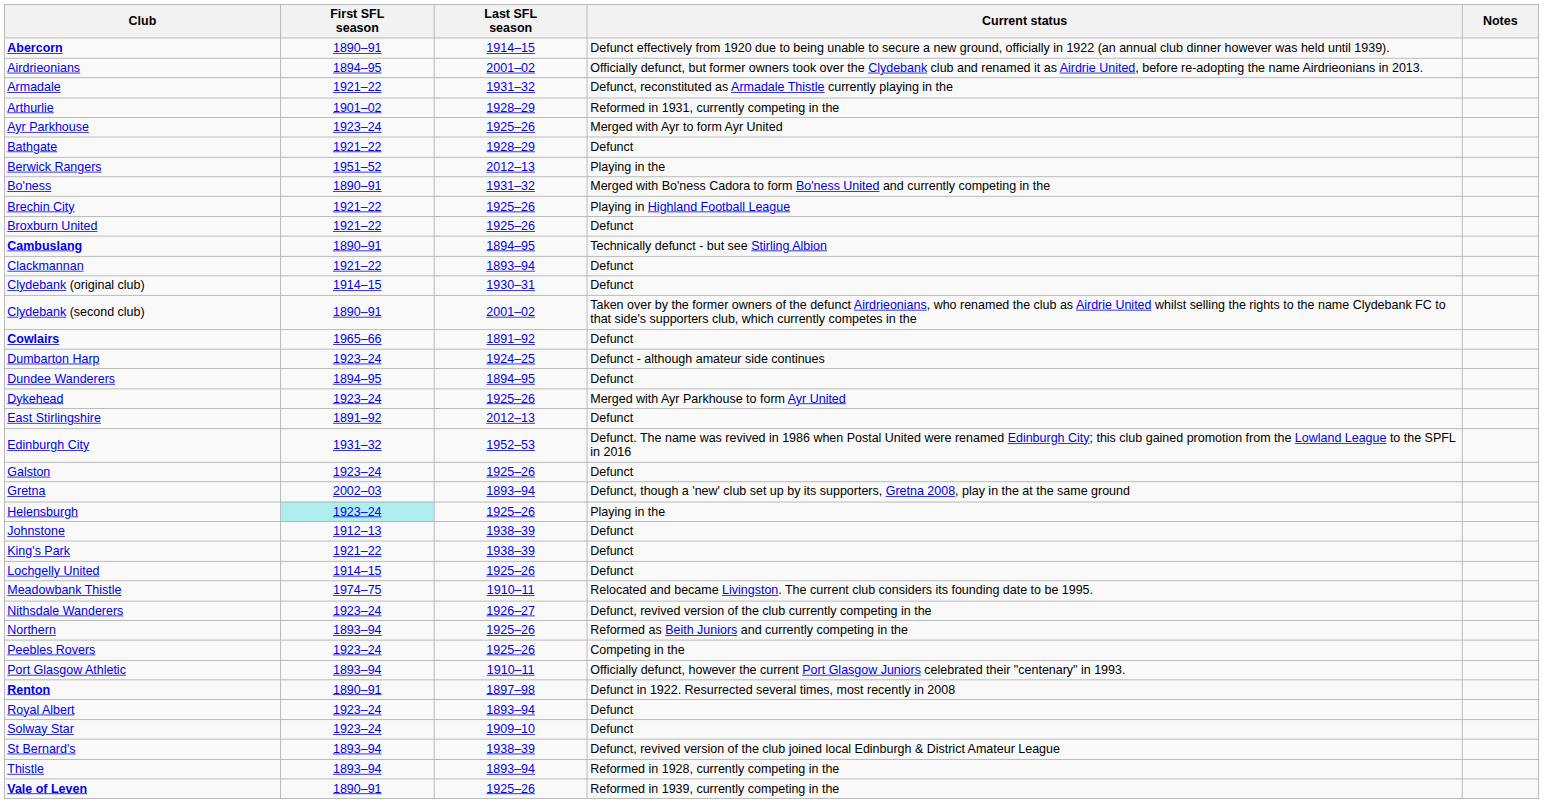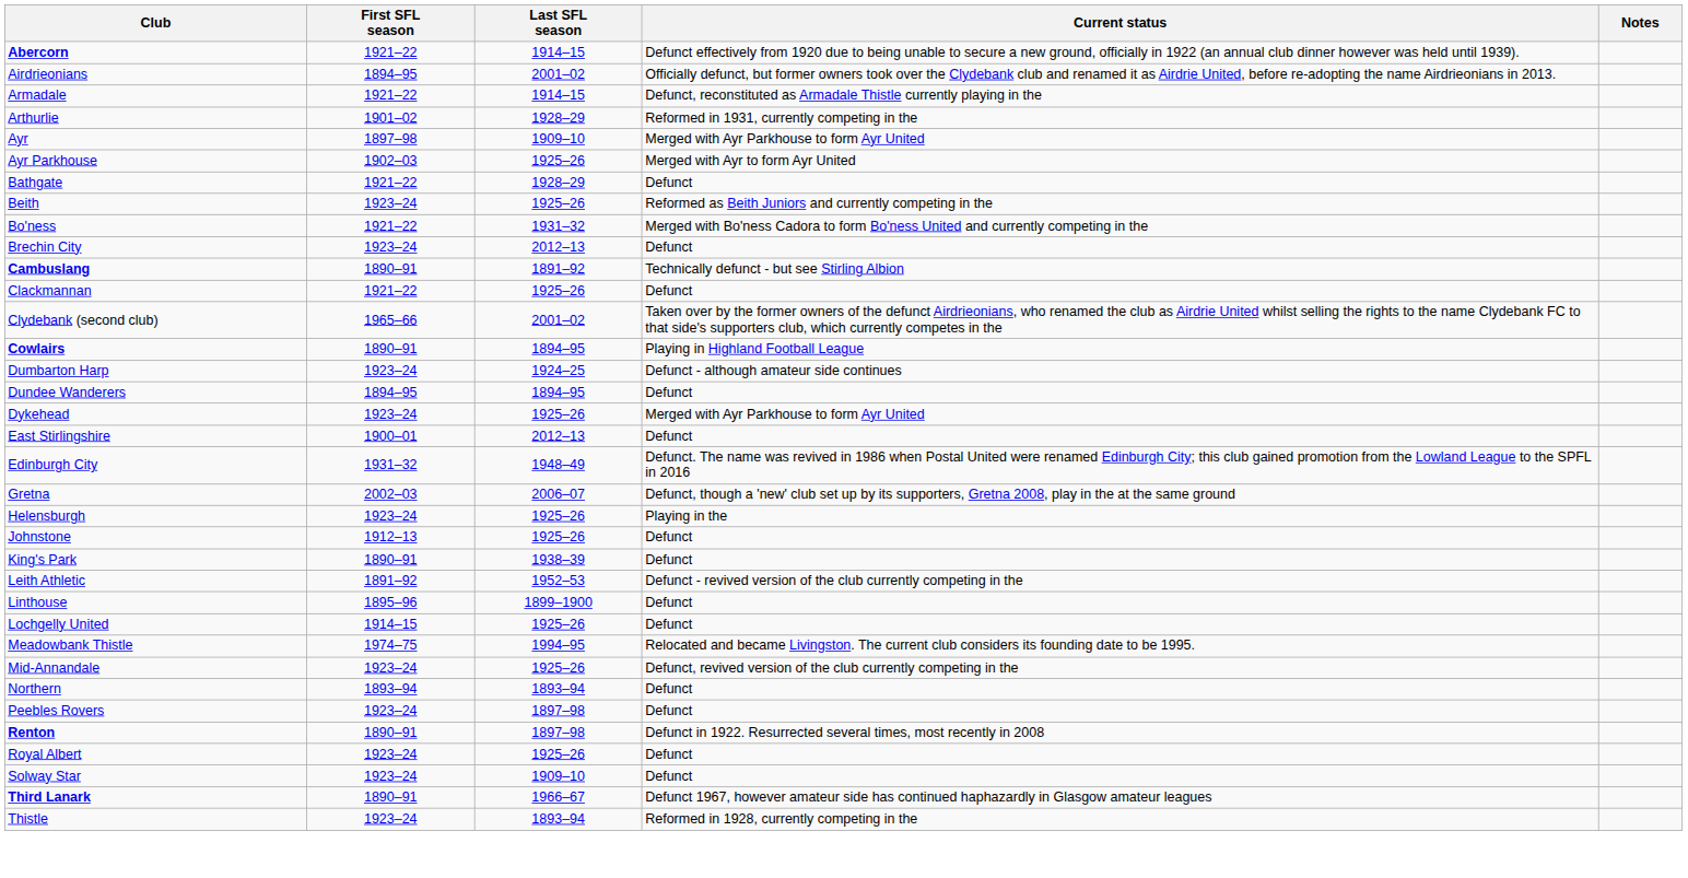 <table class="wikitable sortable" style="text-align:left">
 <tr>
 <th width=18%>Club</th>
 <th width=10%>First SFL<br>season</th>
 <th width=10%>Last SFL<br>season</th>
 <th width=57%>Current status</th>
 <th width=7%>Notes</th>
 </tr>
 <tr>
 <td align=left><strong><a href='#'>Abercorn</a></strong></td>
-<td align=center><a href='#'>1890–91</a></td>
+<td align=center><a href='#'>1921–22</a></td>
 <td align=center><a href='#'>1914–15</a></td>
 <td>Defunct effectively from 1920 due to being unable to secure a new ground, officially in 1922 (an annual club dinner however was held until 1939).</td>
 <td align=center></td>
 </tr>
 <tr>
 <td align=left><a href='#'>Airdrieonians</a></td>
 <td align=center><a href='#'>1894–95</a></td>
 <td align=center><a href='#'>2001–02</a></td>
 <td>Officially defunct, but former owners took over the <a href='#'>Clydebank</a> club and renamed it as <a href='#'>Airdrie United</a>, before re-adopting the name Airdrieonians in 2013.</td>
 <td align=center></td>
 </tr>
 <tr>
 <td align=left><a href='#'>Armadale</a></td>
 <td align=center><a href='#'>1921–22</a></td>
-<td align=center><a href='#'>1931–32</a></td>
+<td align=center><a href='#'>1914–15</a></td>
 <td>Defunct, reconstituted as <a href='#'>Armadale Thistle</a> currently playing in the </td>
 <td align="center"></td>
 </tr>
 <tr>
 <td align=left><a href='#'>Arthurlie</a></td>
 <td align=center><a href='#'>1901–02</a></td>
 <td align=center><a href='#'>1928–29</a></td>
 <td>Reformed in 1931, currently competing in the </td>
 <td align="center"></td>
 </tr>
 <tr>
+<td align=left><a href='#'>Ayr</a></td>
+<td align=center><a href='#'>1897–98</a></td>
+<td align=center><a href='#'>1909–10</a></td>
+<td>Merged with Ayr Parkhouse to form <a href='#'>Ayr United</a></td>
+<td align=center></td>
+</tr>
+<tr>
 <td align=left><a href='#'>Ayr Parkhouse</a></td>
-<td align=center><a href='#'>1923–24</a></td>
+<td align=center><a href='#'>1902–03</a></td>
 <td align=center><a href='#'>1925–26</a></td>
 <td>Merged with Ayr to form Ayr United</td>
 <td align=center></td>
 </tr>
 <tr>
 <td align=left><a href='#'>Bathgate</a></td>
 <td align=center><a href='#'>1921–22</a></td>
 <td align=center><a href='#'>1928–29</a></td>
 <td>Defunct</td>
 <td align=center></td>
 </tr>
 <tr>
-<td align=left><a href='#'>Berwick Rangers</a></td>
-<td align=center><a href='#'>1951–52</a></td>
-<td align=center><a href='#'>2012–13</a></td>
-<td>Playing in the </td>
+<td align=left><a href='#'>Beith</a></td>
+<td align=center><a href='#'>1923–24</a></td>
+<td align=center><a href='#'>1925–26</a></td>
+<td>Reformed as <a href='#'>Beith Juniors</a> and currently competing in the </td>
 <td align="center"></td>
 </tr>
 <tr>
 <td align=left><a href='#'>Bo'ness</a></td>
-<td align=center><a href='#'>1890–91</a></td>
+<td align=center><a href='#'>1921–22</a></td>
 <td align=center><a href='#'>1931–32</a></td>
 <td>Merged with Bo'ness Cadora to form <a href='#'>Bo'ness United</a> and currently competing in the </td>
 <td align="center"></td>
 </tr>
 <tr>
 <td align=left><a href='#'>Brechin City</a></td>
-<td align=center><a href='#'>1921–22</a></td>
-<td align=center><a href='#'>1925–26</a></td>
-<td>Playing in <a href='#'>Highland Football League</a></td>
+<td align=center><a href='#'>1923–24</a></td>
+<td align=center><a href='#'>2012–13</a></td>
+<td>Defunct</td>
 <td align=center></td>
 </tr>
 <tr>
-<td align=left><a href='#'>Broxburn United</a></td>
+<td align=left><strong><a href='#'>Cambuslang</a></strong></td>
+<td align=center><a href='#'>1890–91</a></td>
+<td align=center><a href='#'>1891–92</a></td>
+<td>Technically defunct - but see <a href='#'>Stirling Albion</a></td>
+<td align=center></td>
+</tr>
+<tr>
+<td align=left><a href='#'>Clackmannan</a></td>
 <td align=center><a href='#'>1921–22</a></td>
 <td align=center><a href='#'>1925–26</a></td>
 <td>Defunct</td>
 <td align=center></td>
 </tr>
 <tr>
-<td align=left><strong><a href='#'>Cambuslang</a></strong></td>
-<td align=center><a href='#'>1890–91</a></td>
-<td align=center><a href='#'>1894–95</a></td>
-<td>Technically defunct - but see <a href='#'>Stirling Albion</a></td>
-<td align=center></td>
-</tr>
-<tr>
-<td align=left><a href='#'>Clackmannan</a></td>
-<td align=center><a href='#'>1921–22</a></td>
-<td align=center><a href='#'>1893–94</a></td>
-<td>Defunct</td>
-<td align=center></td>
-</tr>
-<tr>
-<td align=left><a href='#'>Clydebank</a> (original club)</td>
-<td align=center><a href='#'>1914–15</a></td>
-<td align=center><a href='#'>1930–31</a></td>
-<td>Defunct</td>
-<td align=center></td>
-</tr>
-<tr>
 <td align=left><a href='#'>Clydebank</a> (second club)</td>
-<td align=center><a href='#'>1890–91</a></td>
+<td align=center><a href='#'>1965–66</a></td>
 <td align=center><a href='#'>2001–02</a></td>
 <td>Taken over by the former owners of the defunct <a href='#'>Airdrieonians</a>, who renamed the club as <a href='#'>Airdrie United</a> whilst selling the rights to the name Clydebank FC to that side's supporters club, which currently competes in the </td>
 <td align="center"></td>
 </tr>
 <tr>
 <td align=left><strong><a href='#'>Cowlairs</a></strong></td>
-<td align=center><a href='#'>1965–66</a></td>
-<td align=center><a href='#'>1891–92</a></td>
-<td>Defunct</td>
+<td align=center><a href='#'>1890–91</a></td>
+<td align=center><a href='#'>1894–95</a></td>
+<td>Playing in <a href='#'>Highland Football League</a></td>
 <td align=center></td>
 </tr>
 <tr>
 <td align=left><a href='#'>Dumbarton Harp</a></td>
 <td align=center><a href='#'>1923–24</a></td>
 <td align=center><a href='#'>1924–25</a></td>
 <td>Defunct - although amateur side continues</td>
 <td align=center></td>
 </tr>
 <tr>
 <td align=left><a href='#'>Dundee Wanderers</a></td>
 <td align=center><a href='#'>1894–95</a></td>
 <td align=center><a href='#'>1894–95</a></td>
 <td>Defunct</td>
 <td align=center></td>
 </tr>
 <tr>
 <td align=left><a href='#'>Dykehead</a></td>
 <td align=center><a href='#'>1923–24</a></td>
 <td align=center><a href='#'>1925–26</a></td>
 <td>Merged with Ayr Parkhouse to form <a href='#'>Ayr United</a></td>
 <td align=center></td>
 </tr>
 <tr>
 <td align=left><a href='#'>East Stirlingshire</a></td>
-<td align=center><a href='#'>1891–92</a></td>
+<td align=center><a href='#'>1900–01</a></td>
 <td align=center><a href='#'>2012–13</a></td>
 <td>Defunct</td>
 <td align="center"></td>
 </tr>
 <tr>
 <td align=left><a href='#'>Edinburgh City</a></td>
 <td align=center><a href='#'>1931–32</a></td>
-<td align=center><a href='#'>1952–53</a></td>
+<td align=center><a href='#'>1948–49</a></td>
 <td>Defunct. The name was revived in 1986 when Postal United were renamed <a href='#'>Edinburgh City</a>; this club gained promotion from the <a href='#'>Lowland League</a> to the SPFL in 2016</td>
-<td align=center></td>
-</tr>
-<tr>
-<td align=left><a href='#'>Galston</a></td>
-<td align=center><a href='#'>1923–24</a></td>
-<td align=center><a href='#'>1925–26</a></td>
-<td>Defunct</td>
 <td align=center></td>
 </tr>
 <tr>
 <td align=left><a href='#'>Gretna</a></td>
 <td align=center><a href='#'>2002–03</a></td>
-<td align=center><a href='#'>1893–94</a></td>
+<td align=center><a href='#'>2006–07</a></td>
 <td>Defunct, though a 'new' club set up by its supporters, <a href='#'>Gretna 2008</a>, play in the  at the same ground</td>
 <td align="center"></td>
 </tr>
 <tr>
 <td align=left><a href='#'>Helensburgh</a></td>
-<td align=center style="background: paleturquoise;"><a href='#'>1923–24</a></td>
+<td align=center><a href='#'>1923–24</a></td>
 <td align=center><a href='#'>1925–26</a></td>
 <td>Playing in the </td>
 <td align=center></td>
 </tr>
 <tr>
 <td align=left><a href='#'>Johnstone</a></td>
 <td align=center><a href='#'>1912–13</a></td>
+<td align=center><a href='#'>1925–26</a></td>
+<td>Defunct</td>
+<td align=center></td>
+</tr>
+<tr>
+<td align=left><a href='#'>King's Park</a></td>
+<td align=center><a href='#'>1890–91</a></td>
 <td align=center><a href='#'>1938–39</a></td>
 <td>Defunct</td>
 <td align=center></td>
 </tr>
 <tr>
-<td align=left><a href='#'>King's Park</a></td>
-<td align=center><a href='#'>1921–22</a></td>
-<td align=center><a href='#'>1938–39</a></td>
+<td align=left><a href='#'>Leith Athletic</a></td>
+<td align=center><a href='#'>1891–92</a></td>
+<td align=center><a href='#'>1952–53</a></td>
+<td>Defunct - revived version of the club currently competing in the </td>
+<td align="center"></td>
+</tr>
+<tr>
+<td align=left><a href='#'>Linthouse</a></td>
+<td align=center><a href='#'>1895–96</a></td>
+<td align=center><a href='#'>1899–1900</a></td>
 <td>Defunct</td>
 <td align=center></td>
 </tr>
 <tr>
 <td align=left><a href='#'>Lochgelly United</a></td>
 <td align=center><a href='#'>1914–15</a></td>
 <td align=center><a href='#'>1925–26</a></td>
 <td>Defunct</td>
 <td align=center></td>
 </tr>
 <tr>
 <td align=left><a href='#'>Meadowbank Thistle</a></td>
 <td align=center><a href='#'>1974–75</a></td>
-<td align=center><a href='#'>1910–11</a></td>
+<td align=center><a href='#'>1994–95</a></td>
 <td>Relocated and became <a href='#'>Livingston</a>. The current club considers its founding date to be 1995.</td>
 <td align=center></td>
 </tr>
 <tr>
-<td align=left><a href='#'>Nithsdale Wanderers</a></td>
+<td align=left><a href='#'>Mid-Annandale</a></td>
 <td align=center><a href='#'>1923–24</a></td>
-<td align=center><a href='#'>1926–27</a></td>
+<td align=center><a href='#'>1925–26</a></td>
 <td>Defunct, revived version of the club currently competing in the </td>
 <td align=center></td>
 </tr>
 <tr>
 <td align=left><a href='#'>Northern</a></td>
 <td align=center><a href='#'>1893–94</a></td>
-<td align=center><a href='#'>1925–26</a></td>
-<td>Reformed as <a href='#'>Beith Juniors</a> and currently competing in the </td>
+<td align=center><a href='#'>1893–94</a></td>
+<td>Defunct</td>
 <td align=center></td>
 </tr>
 <tr>
 <td align=left><a href='#'>Peebles Rovers</a></td>
 <td align=center><a href='#'>1923–24</a></td>
-<td align=center><a href='#'>1925–26</a></td>
-<td>Competing in the </td>
-<td align="center"></td>
-</tr>
-<tr>
-<td align=left><a href='#'>Port Glasgow Athletic</a></td>
-<td align=center><a href='#'>1893–94</a></td>
-<td align=center><a href='#'>1910–11</a></td>
-<td>Officially defunct, however the current <a href='#'>Port Glasgow Juniors</a> celebrated their "centenary" in 1993.</td>
+<td align=center><a href='#'>1897–98</a></td>
+<td>Defunct</td>
 <td align="center"></td>
 </tr>
 <tr>
 <td align=left><strong><a href='#'>Renton</a></strong></td>
 <td align=center><a href='#'>1890–91</a></td>
 <td align=center><a href='#'>1897–98</a></td>
 <td>Defunct in 1922. Resurrected several times, most recently in 2008</td>
 <td align=center></td>
 </tr>
 <tr>
 <td align=left><a href='#'>Royal Albert</a></td>
 <td align=center><a href='#'>1923–24</a></td>
-<td align=center><a href='#'>1893–94</a></td>
+<td align=center><a href='#'>1925–26</a></td>
 <td>Defunct</td>
 <td align="center"></td>
 </tr>
 <tr>
 <td align=left><a href='#'>Solway Star</a></td>
 <td align=center><a href='#'>1923–24</a></td>
 <td align=center><a href='#'>1909–10</a></td>
 <td>Defunct</td>
 <td align=center></td>
 </tr>
 <tr>
-<td align=left><a href='#'>St Bernard's</a></td>
-<td align=center><a href='#'>1893–94</a></td>
-<td align=center><a href='#'>1938–39</a></td>
-<td>Defunct, revived version of the club joined local Edinburgh & District Amateur League</td>
+<td align=left><strong><a href='#'>Third Lanark</a></strong></td>
+<td align=center><a href='#'>1890–91</a></td>
+<td align=center><a href='#'>1966–67</a></td>
+<td>Defunct 1967, however amateur side has continued haphazardly in Glasgow amateur leagues</td>
 <td align=center></td>
 </tr>
 <tr>
 <td align=left><a href='#'>Thistle</a></td>
-<td align=center><a href='#'>1893–94</a></td>
+<td align=center><a href='#'>1923–24</a></td>
 <td align=center><a href='#'>1893–94</a></td>
 <td>Reformed in 1928, currently competing in the </td>
 <td align=center></td>
 </tr>
-<tr>
-<td align=left><strong><a href='#'>Vale of Leven</a></strong></td>
-<td align=center><a href='#'>1890–91</a></td>
-<td align=center><a href='#'>1925–26</a></td>
-<td>Reformed in 1939, currently competing in the </td>
-<td align="center"></td>
-</tr>
 </table>
